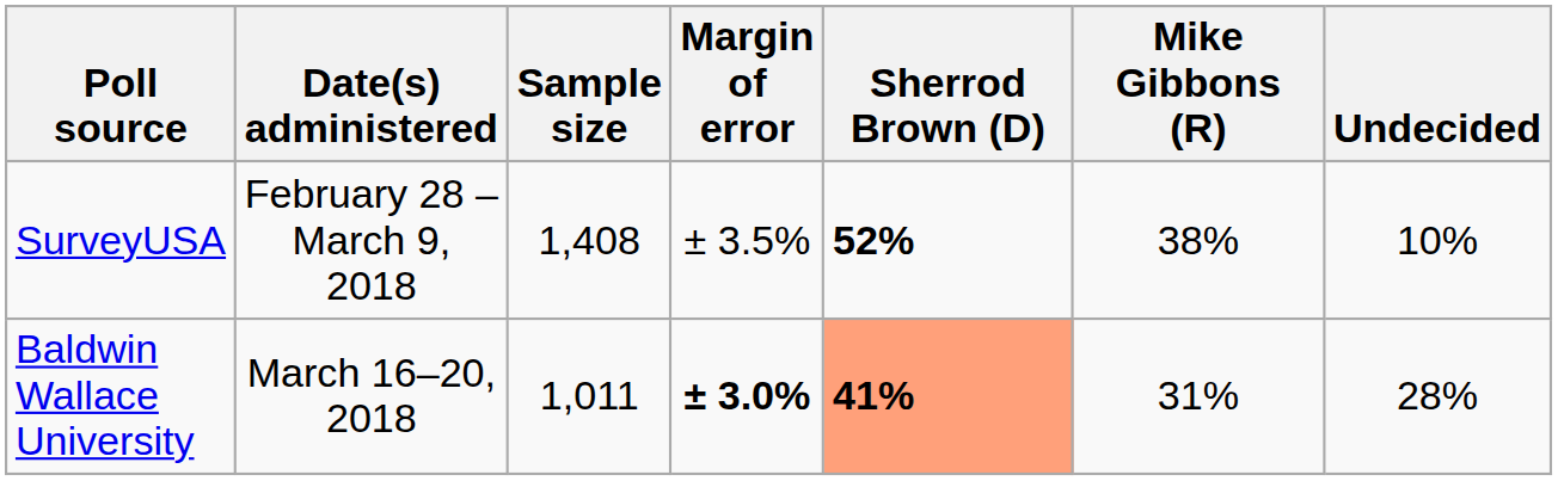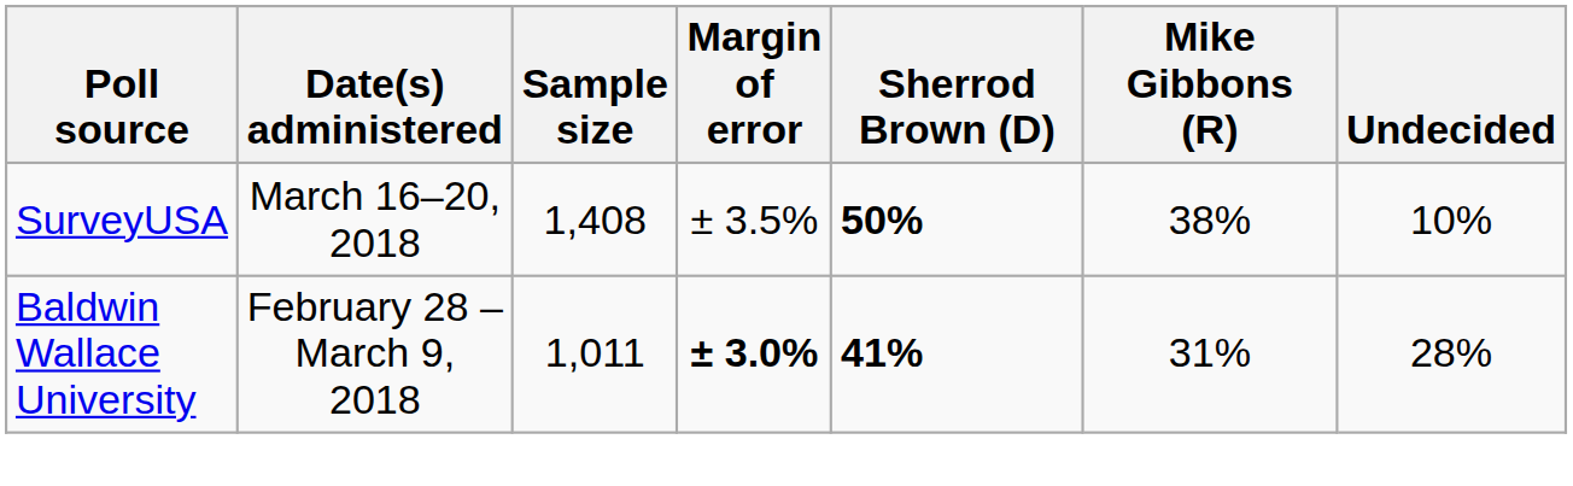 <table class="wikitable">
 <tr valign=bottom>
 <th>Poll source</th>
 <th>Date(s)<br>administered</th>
 <th>Sample<br>size</th>
 <th>Margin<br>of error</th>
 <th style="width:100px;">Sherrod<br>Brown (D)</th>
 <th style="width:100px;">Mike<br>Gibbons (R)</th>
 <th>Undecided</th>
 </tr>
 <tr>
 <td><a href='#'>SurveyUSA</a></td>
-<td align=center>February 28 – March 9, 2018</td>
+<td align=center>March 16–20, 2018</td>
 <td align=center>1,408</td>
 <td align=center>± 3.5%</td>
-<td><strong>52%</strong></td>
+<td><strong>50%</strong></td>
 <td align=center>38%</td>
 <td align=center>10%</td>
 </tr>
 <tr>
 <td><a href='#'>Baldwin Wallace University</a></td>
-<td align=center>March 16–20, 2018</td>
+<td align=center>February 28 – March 9, 2018</td>
 <td align=center>1,011</td>
 <td align=center><strong>± 3.0%</strong></td>
-<td style="background: lightsalmon;"><strong>41%</strong></td>
+<td><strong>41%</strong></td>
 <td align=center>31%</td>
 <td align=center>28%</td>
 </tr>
 </table>
